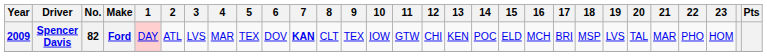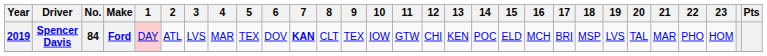 <table class="wikitable" style="text-align:center; font-size:75%">
 <tr>
 <th>Year</th>
 <th>Driver</th>
 <th>No.</th>
 <th>Make</th>
 <th>1</th>
 <th>2</th>
 <th>3</th>
 <th>4</th>
 <th>5</th>
 <th>6</th>
 <th>7</th>
 <th>8</th>
 <th>9</th>
 <th>10</th>
 <th>11</th>
 <th>12</th>
 <th>13</th>
 <th>14</th>
 <th>15</th>
 <th>16</th>
 <th>17</th>
 <th>18</th>
 <th>19</th>
 <th>20</th>
 <th>21</th>
 <th>22</th>
 <th>23</th>
 <th></th>
 <th>Pts</th>
 </tr>
 <tr>
-<th><a href='#'>2009</a></th>
+<th><a href='#'>2019</a></th>
 <th><a href='#'>Spencer Davis</a></th>
-<th>82</th>
+<th>84</th>
 <th><a href='#'>Ford</a></th>
 <td style="background:#FFCFCF;"><a href='#'>DAY</a><br></td>
 <td><a href='#'>ATL</a></td>
 <td><a href='#'>LVS</a></td>
 <td><a href='#'>MAR</a></td>
 <td><a href='#'>TEX</a></td>
 <td><a href='#'>DOV</a></td>
 <td><strong><a href='#'>KAN</a></strong></td>
 <td><a href='#'>CLT</a></td>
 <td><a href='#'>TEX</a></td>
 <td><a href='#'>IOW</a></td>
 <td><a href='#'>GTW</a></td>
 <td><a href='#'>CHI</a></td>
 <td><a href='#'>KEN</a></td>
 <td><a href='#'>POC</a></td>
 <td><a href='#'>ELD</a></td>
 <td><a href='#'>MCH</a></td>
 <td><a href='#'>BRI</a></td>
 <td><a href='#'>MSP</a></td>
 <td><a href='#'>LVS</a></td>
 <td><a href='#'>TAL</a></td>
 <td><a href='#'>MAR</a></td>
 <td><a href='#'>PHO</a></td>
 <td><a href='#'>HOM</a></td>
 <th></th>
 <th></th>
 </tr>
 <tr>
 </tr>
 </table>
